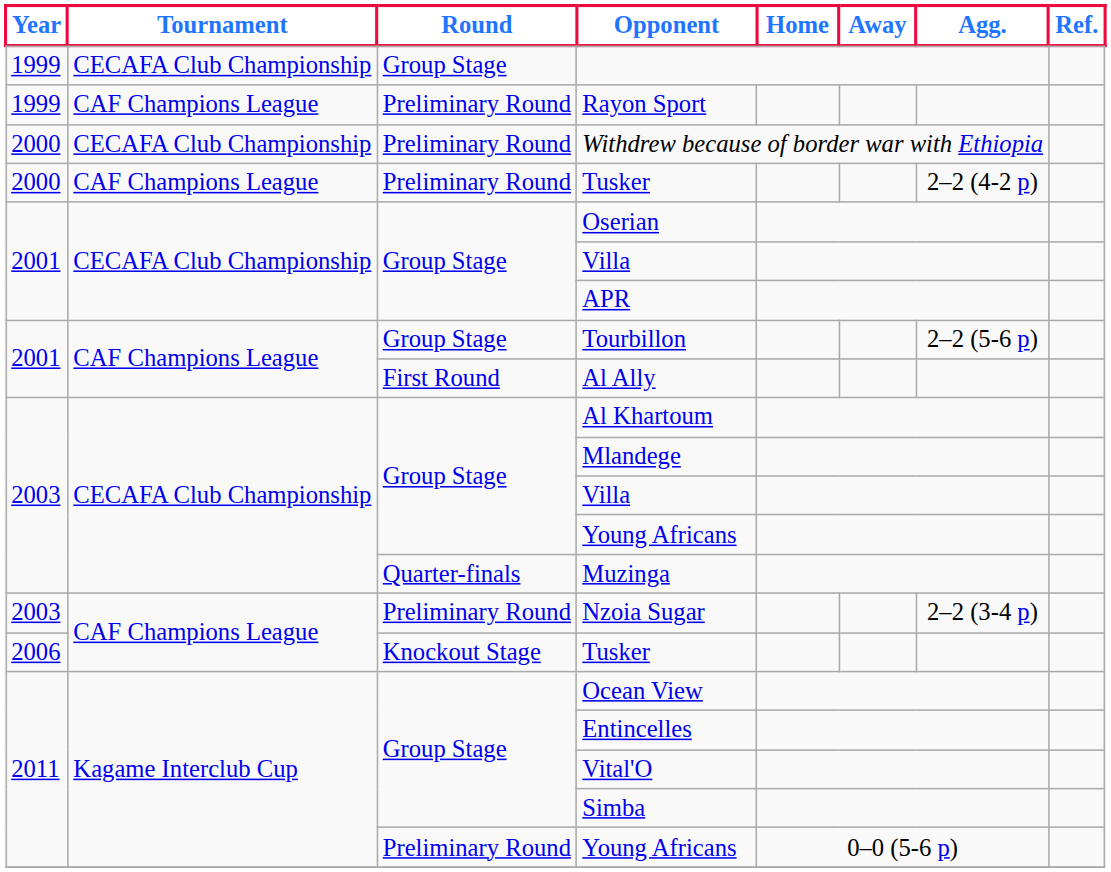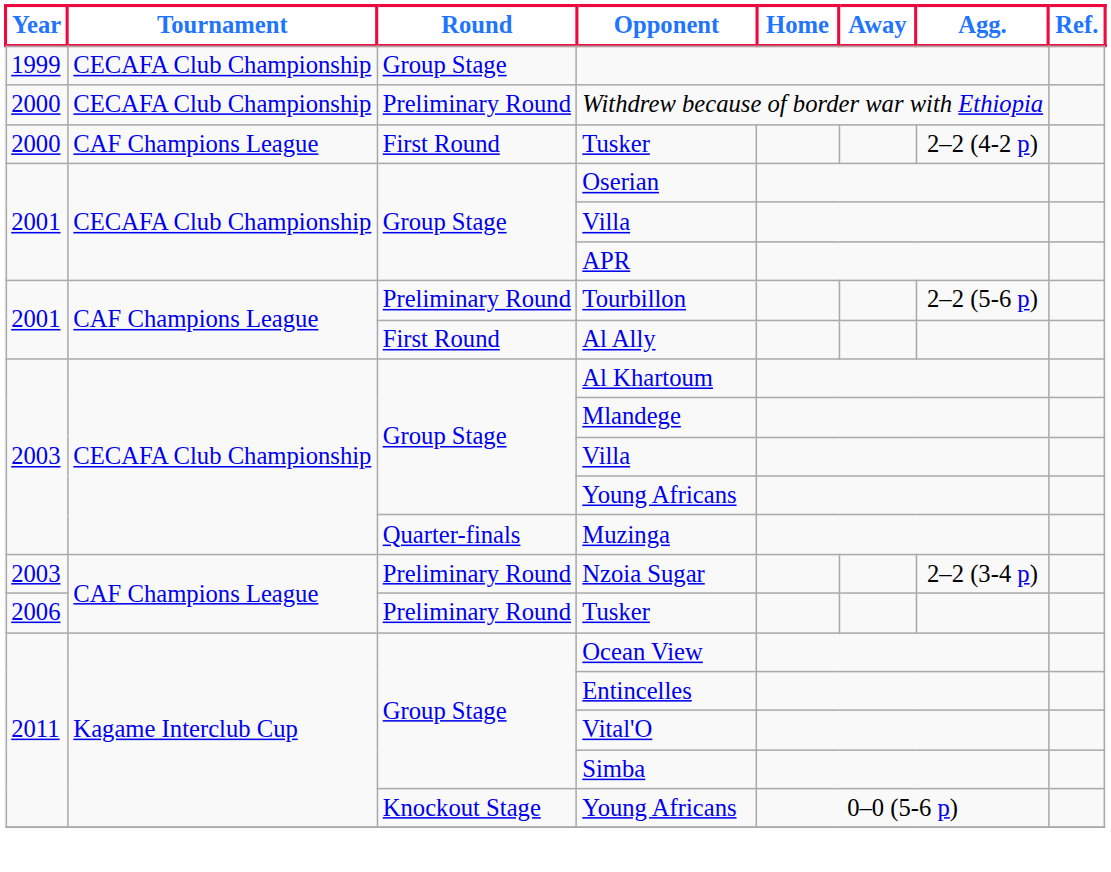 <table class="wikitable">
 <tr>
 <th style="background:white; color:#1F75FE; border:2px solid #ED0A3F;" scope="col">Year</th>
 <th style="background:white; color:#1F75FE; border:2px solid #ED0A3F;" scope="col">Tournament</th>
 <th style="background:white; color:#1F75FE; border:2px solid #ED0A3F;" scope="col">Round</th>
 <th style="background:white; color:#1F75FE; border:2px solid #ED0A3F;" scope="col">Opponent</th>
 <th style="background:white; color:#1F75FE; border:2px solid #ED0A3F;" scope="col">Home</th>
 <th style="background:white; color:#1F75FE; border:2px solid #ED0A3F;" scope="col">Away</th>
 <th style="background:white; color:#1F75FE; border:2px solid #ED0A3F;" scope="col">Agg.</th>
 <th style="background:white; color:#1F75FE; border:2px solid #ED0A3F;" scope="col">Ref.</th>
 </tr>
 <tr>
 </tr>
 <tr>
 <td><a href='#'>1999</a></td>
 <td><a href='#'>CECAFA Club Championship</a></td>
 <td><a href='#'>Group Stage</a></td>
 <td colspan=4></td>
 <td style="text-align:center;"></td>
 </tr>
 <tr>
-<td><a href='#'>1999</a></td>
-<td><a href='#'>CAF Champions League</a></td>
-<td><a href='#'>Preliminary Round</a></td>
-<td> <a href='#'>Rayon Sport</a></td>
-<td></td>
-<td></td>
-<td></td>
-<td style="text-align:center;"></td>
-</tr>
-<tr>
 <td><a href='#'>2000</a></td>
 <td><a href='#'>CECAFA Club Championship</a></td>
 <td><a href='#'>Preliminary Round</a></td>
 <td colspan="4" style="text-align:center;"><em>Withdrew because of border war with <a href='#'>Ethiopia</a></em></td>
 <td style="text-align:center;"></td>
 </tr>
 <tr>
 <td><a href='#'>2000</a></td>
 <td><a href='#'>CAF Champions League</a></td>
-<td><a href='#'>Preliminary Round</a></td>
+<td><a href='#'>First Round</a></td>
 <td> <a href='#'>Tusker</a></td>
 <td></td>
 <td></td>
 <td style="text-align:center;">2–2 (4-2 <a href='#'>p</a>)</td>
 <td style="text-align:center;"></td>
 </tr>
 <tr>
 <td rowspan=3><a href='#'>2001</a></td>
 <td rowspan=3><a href='#'>CECAFA Club Championship</a></td>
 <td rowspan=3><a href='#'>Group Stage</a></td>
 <td> <a href='#'>Oserian</a></td>
 <td colspan=3></td>
 <td style="text-align:center;"></td>
 </tr>
 <tr>
 <td> <a href='#'>Villa</a></td>
 <td colspan=3></td>
 <td style="text-align:center;"></td>
 </tr>
 <tr>
 <td> <a href='#'>APR</a></td>
 <td colspan=3></td>
 <td style="text-align:center;"></td>
 </tr>
 <tr>
 <td rowspan=2><a href='#'>2001</a></td>
 <td rowspan=2><a href='#'>CAF Champions League</a></td>
-<td><a href='#'>Group Stage</a></td>
+<td><a href='#'>Preliminary Round</a></td>
 <td> <a href='#'>Tourbillon</a></td>
 <td></td>
 <td></td>
 <td style="text-align:center;">2–2 (5-6 <a href='#'>p</a>)</td>
 <td style="text-align:center;"></td>
 </tr>
 <tr>
 <td><a href='#'>First Round</a></td>
 <td> <a href='#'>Al Ally</a></td>
 <td></td>
 <td></td>
 <td></td>
 <td style="text-align:center;"></td>
 </tr>
 <tr>
 <td rowspan=5><a href='#'>2003</a></td>
 <td rowspan=5><a href='#'>CECAFA Club Championship</a></td>
 <td rowspan=4><a href='#'>Group Stage</a></td>
 <td> <a href='#'>Al Khartoum</a></td>
 <td colspan=3></td>
 <td style="text-align:center;"></td>
 </tr>
 <tr>
 <td> <a href='#'>Mlandege</a></td>
 <td colspan=3></td>
 <td style="text-align:center;"></td>
 </tr>
 <tr>
 <td> <a href='#'>Villa</a></td>
 <td colspan=3></td>
 <td style="text-align:center;"></td>
 </tr>
 <tr>
 <td> <a href='#'>Young Africans</a></td>
 <td colspan=3></td>
 <td style="text-align:center;"></td>
 </tr>
 <tr>
 <td><a href='#'>Quarter-finals</a></td>
 <td> <a href='#'>Muzinga</a></td>
 <td colspan=3></td>
 <td style="text-align:center;"></td>
 </tr>
 <tr>
 <td><a href='#'>2003</a></td>
 <td rowspan=2><a href='#'>CAF Champions League</a></td>
 <td><a href='#'>Preliminary Round</a></td>
 <td> <a href='#'>Nzoia Sugar</a></td>
 <td></td>
 <td></td>
 <td style="text-align:center;">2–2 (3-4 <a href='#'>p</a>)</td>
 <td style="text-align:center;"></td>
 </tr>
 <tr>
 <td><a href='#'>2006</a></td>
-<td><a href='#'>Knockout Stage</a></td>
+<td><a href='#'>Preliminary Round</a></td>
 <td> <a href='#'>Tusker</a></td>
 <td></td>
 <td></td>
 <td></td>
 <td style="text-align:center;"></td>
 </tr>
 <tr>
 <td rowspan=5><a href='#'>2011</a></td>
 <td rowspan=5><a href='#'>Kagame Interclub Cup</a></td>
 <td rowspan=4><a href='#'>Group Stage</a></td>
 <td> <a href='#'>Ocean View</a></td>
 <td colspan=3></td>
 <td style="text-align:center;"></td>
 </tr>
 <tr>
 <td> <a href='#'>Entincelles</a></td>
 <td colspan=3></td>
 <td style="text-align:center;"></td>
 </tr>
 <tr>
 <td> <a href='#'>Vital'O</a></td>
 <td colspan=3></td>
 <td style="text-align:center;"></td>
 </tr>
 <tr>
 <td> <a href='#'>Simba</a></td>
 <td colspan=3></td>
 <td style="text-align:center;"></td>
 </tr>
 <tr>
-<td><a href='#'>Preliminary Round</a></td>
+<td><a href='#'>Knockout Stage</a></td>
 <td> <a href='#'>Young Africans</a></td>
 <td colspan="3" style="text-align:center;">0–0 (5-6 <a href='#'>p</a>)</td>
 <td style="text-align:center;"></td>
 </tr>
 <tr>
 </tr>
 </table>
